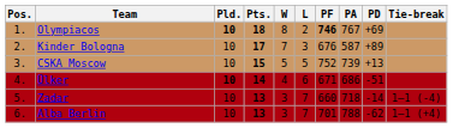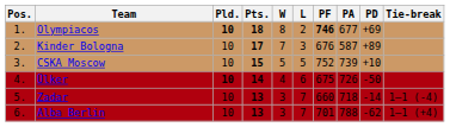 <table class="wikitable" style="text-align:center">
 <tr>
 <th width=15>Pos.</th>
 <th width=220>Team</th>
 <th width=20>Pld.</th>
 <th width=20>Pts.</th>
 <th width=20>W</th>
 <th width=20>L</th>
 <th width=20>PF</th>
 <th width=20>PA</th>
 <th width=20>PD</th>
 <th>Tie-break</th>
 </tr>
 <tr bgcolor=cc9966>
 <td>1.</td>
 <td align=left> <a href='#'>Olympiacos</a></td>
 <td><strong>10</strong></td>
 <td><strong>18</strong></td>
 <td>8</td>
 <td>2</td>
 <td><strong>746</strong></td>
-<td>767</td>
+<td>677</td>
 <td>+69</td>
 <td></td>
 </tr>
 <tr bgcolor=cc9966>
 <td>2.</td>
 <td align=left> <a href='#'>Kinder Bologna</a></td>
 <td>10</td>
 <td><strong>17</strong></td>
 <td>7</td>
 <td>3</td>
 <td>676</td>
 <td>587</td>
 <td>+89</td>
 <td></td>
 </tr>
 <tr bgcolor=cc9966>
 <td>3.</td>
 <td align=left> <a href='#'>CSKA Moscow</a></td>
 <td>10</td>
 <td><strong>15</strong></td>
 <td>5</td>
 <td>5</td>
 <td>752</td>
 <td>739</td>
-<td>+13</td>
+<td>+10</td>
 <td></td>
 </tr>
 <tr bgcolor="bronze">
 <td>4.</td>
 <td align=left> <a href='#'>Ülker</a></td>
 <td><strong>10</strong></td>
 <td><strong>14</strong></td>
 <td>4</td>
 <td>6</td>
-<td>671</td>
-<td>686</td>
-<td>-51</td>
+<td>675</td>
+<td>726</td>
+<td>-50</td>
 <td></td>
 </tr>
 <tr bgcolor="bronze">
 <td>5.</td>
 <td align=left> <a href='#'>Zadar</a></td>
 <td>10</td>
 <td><strong>13</strong></td>
 <td>3</td>
 <td>7</td>
 <td>660</td>
 <td>718</td>
 <td>-14</td>
 <td>1–1 (-4)</td>
 </tr>
 <tr bgcolor="bronze">
 <td>6.</td>
 <td align=left> <a href='#'>Alba Berlin</a></td>
 <td>10</td>
 <td><strong>13</strong></td>
 <td>3</td>
 <td>7</td>
 <td>701</td>
 <td>788</td>
 <td>-62</td>
 <td>1–1 (+4)</td>
 </tr>
 </table>
